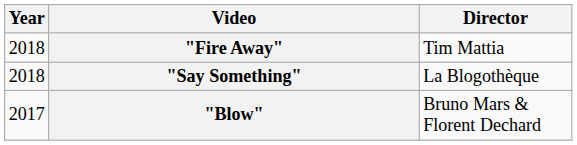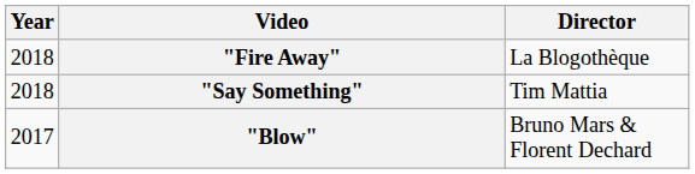 <table class="wikitable plainrowheaders">
 <tr>
 <th>Year</th>
 <th style="width:20em;">Video</th>
 <th style="width:8em;">Director</th>
 </tr>
 <tr>
 <td>2018</td>
 <th scope="row">"Fire Away"</th>
-<td>Tim Mattia</td>
+<td>La Blogothèque</td>
 </tr>
 <tr>
 <td>2018</td>
 <th scope="row">"Say Something"<br></th>
-<td>La Blogothèque</td>
+<td>Tim Mattia</td>
 </tr>
 <tr>
 <td>2017</td>
 <th scope="row">"Blow"<br></th>
 <td>Bruno Mars & Florent Dechard</td>
 </tr>
 </table>
